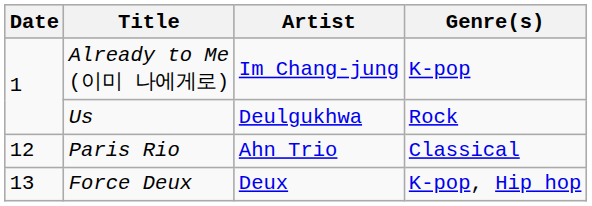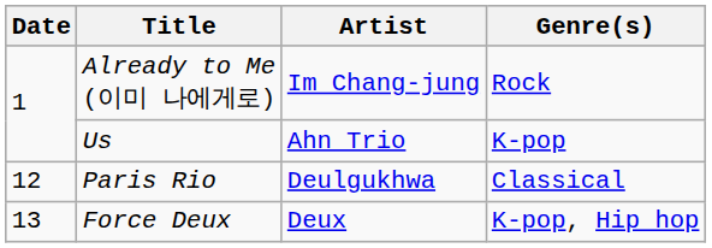 <table class="wikitable" style="text-align: left;">
 <tr>
 <th>Date</th>
 <th>Title</th>
 <th>Artist</th>
 <th>Genre(s)</th>
 </tr>
 <tr>
 <td rowspan="2">1</td>
 <td><em>Already to Me</em><br>(이미 나에게로)</td>
 <td><a href='#'>Im Chang-jung</a></td>
-<td><a href='#'>K-pop</a></td>
+<td><a href='#'>Rock</a></td>
 </tr>
 <tr>
 <td><em>Us</em></td>
-<td><a href='#'>Deulgukhwa</a></td>
-<td><a href='#'>Rock</a></td>
+<td><a href='#'>Ahn Trio</a></td>
+<td><a href='#'>K-pop</a></td>
 </tr>
 <tr>
 <td>12</td>
 <td><em>Paris Rio</em></td>
-<td><a href='#'>Ahn Trio</a></td>
+<td><a href='#'>Deulgukhwa</a></td>
 <td><a href='#'>Classical</a></td>
 </tr>
 <tr>
 <td>13</td>
 <td><em>Force Deux</em></td>
 <td><a href='#'>Deux</a></td>
 <td><a href='#'>K-pop</a>, <a href='#'>Hip hop</a></td>
 </tr>
 </table>
